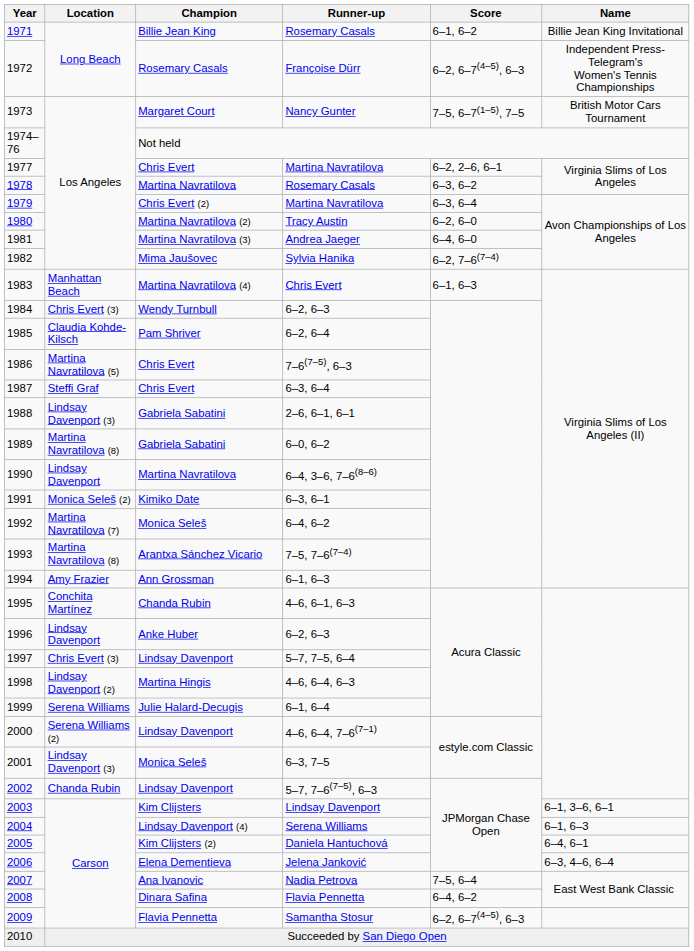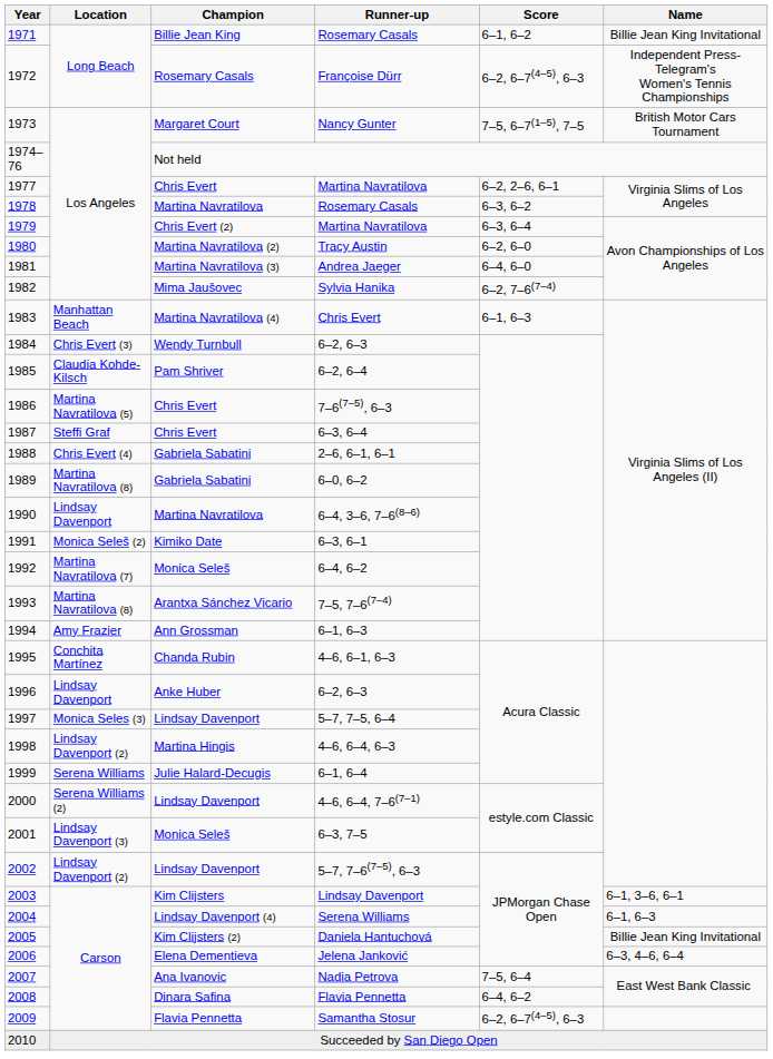 <table class="wikitable">
 <tr>
 <th width="50">Year</th>
 <th width="120">Location</th>
 <th width="200">Champion</th>
 <th width="200">Runner-up</th>
 <th width="150">Score</th>
 <th width="200">Name</th>
 </tr>
 <tr>
 <td><a href='#'>1971</a>  </td>
 <td align="center" rowspan="2"><a href='#'>Long Beach</a></td>
 <td> <a href='#'>Billie Jean King</a></td>
 <td> <a href='#'>Rosemary Casals</a></td>
 <td>6–1, 6–2</td>
 <td align="center">Billie Jean King Invitational</td>
 </tr>
 <tr>
 <td>1972  </td>
 <td> <a href='#'>Rosemary Casals</a></td>
 <td> <a href='#'>Françoise Dürr</a></td>
 <td>6–2, 6–7<sup>(4–5)</sup>, 6–3</td>
 <td align="center">Independent Press-Telegram's<br>Women's Tennis Championships</td>
 </tr>
 <tr>
 <td>1973</td>
 <td align="center" rowspan="8">Los Angeles</td>
 <td> <a href='#'>Margaret Court</a></td>
 <td> <a href='#'>Nancy Gunter</a></td>
 <td>7–5, 6–7<sup>(1–5)</sup>, 7–5</td>
 <td align="center">British Motor Cars Tournament</td>
 </tr>
 <tr>
 <td>1974–76</td>
 <td colspan="4">Not held</td>
 </tr>
 <tr>
 <td>1977  </td>
 <td> <a href='#'>Chris Evert</a></td>
 <td> <a href='#'>Martina Navratilova</a></td>
 <td>6–2, 2–6, 6–1</td>
 <td align="center" rowspan="2">Virginia Slims of Los Angeles</td>
 </tr>
 <tr>
 <td><a href='#'>1978</a></td>
 <td> <a href='#'>Martina Navratilova</a></td>
 <td> <a href='#'>Rosemary Casals</a></td>
 <td>6–3, 6–2</td>
 </tr>
 <tr>
 <td><a href='#'>1979</a></td>
 <td> <a href='#'>Chris Evert</a> <small>(2)</small></td>
 <td> <a href='#'>Martina Navratilova</a></td>
 <td>6–3, 6–4</td>
 <td align="center" rowspan="4">Avon Championships of Los Angeles</td>
 </tr>
 <tr>
 <td><a href='#'>1980</a></td>
 <td> <a href='#'>Martina Navratilova</a> <small>(2)</small></td>
 <td> <a href='#'>Tracy Austin</a></td>
 <td>6–2, 6–0</td>
 </tr>
 <tr>
 <td>1981</td>
 <td> <a href='#'>Martina Navratilova</a> <small>(3)</small></td>
 <td> <a href='#'>Andrea Jaeger</a></td>
 <td>6–4, 6–0</td>
 </tr>
 <tr>
 <td>1982</td>
 <td> <a href='#'>Mima Jaušovec</a></td>
 <td> <a href='#'>Sylvia Hanika</a></td>
 <td>6–2, 7–6<sup>(7–4)</sup></td>
 </tr>
 <tr>
 <td>1983</td>
 <td><a href='#'>Manhattan Beach</a></td>
 <td> <a href='#'>Martina Navratilova</a> <small>(4)</small></td>
 <td> <a href='#'>Chris Evert</a></td>
 <td>6–1, 6–3</td>
 <td align="center" rowspan="12">Virginia Slims of Los Angeles (II)</td>
 </tr>
 <tr>
 <td>1984</td>
 <td> <a href='#'>Chris Evert</a> <small>(3)</small></td>
 <td> <a href='#'>Wendy Turnbull</a></td>
 <td>6–2, 6–3</td>
 </tr>
 <tr>
 <td>1985</td>
 <td> <a href='#'>Claudia Kohde-Kilsch</a></td>
 <td> <a href='#'>Pam Shriver</a></td>
 <td>6–2, 6–4</td>
 </tr>
 <tr>
 <td>1986</td>
 <td> <a href='#'>Martina Navratilova</a> <small>(5)</small></td>
 <td> <a href='#'>Chris Evert</a></td>
 <td>7–6<sup>(7–5)</sup>, 6–3</td>
 </tr>
 <tr>
 <td>1987</td>
 <td> <a href='#'>Steffi Graf</a></td>
 <td> <a href='#'>Chris Evert</a></td>
 <td>6–3, 6–4</td>
 </tr>
 <tr>
 <td>1988</td>
-<td> <a href='#'>Lindsay Davenport</a> <small>(3)</small></td>
+<td> <a href='#'>Chris Evert</a> <small>(4)</small></td>
 <td> <a href='#'>Gabriela Sabatini</a></td>
 <td>2–6, 6–1, 6–1</td>
 </tr>
 <tr>
 <td>1989</td>
 <td> <a href='#'>Martina Navratilova</a> <small>(8)</small></td>
 <td> <a href='#'>Gabriela Sabatini</a></td>
 <td>6–0, 6–2</td>
 </tr>
 <tr>
 <td>1990</td>
 <td> <a href='#'>Lindsay Davenport</a></td>
 <td> <a href='#'>Martina Navratilova</a></td>
 <td>6–4, 3–6, 7–6<sup>(8–6)</sup></td>
 </tr>
 <tr>
 <td>1991</td>
 <td> <a href='#'>Monica Seleš</a> <small>(2)</small></td>
 <td> <a href='#'>Kimiko Date</a></td>
 <td>6–3, 6–1</td>
 </tr>
 <tr>
 <td>1992</td>
 <td> <a href='#'>Martina Navratilova</a> <small>(7)</small></td>
 <td> <a href='#'>Monica Seleš</a></td>
 <td>6–4, 6–2</td>
 </tr>
 <tr>
 <td>1993</td>
 <td> <a href='#'>Martina Navratilova</a> <small>(8)</small></td>
 <td> <a href='#'>Arantxa Sánchez Vicario</a></td>
 <td>7–5, 7–6<sup>(7–4)</sup></td>
 </tr>
 <tr>
 <td>1994</td>
 <td> <a href='#'>Amy Frazier</a></td>
 <td> <a href='#'>Ann Grossman</a></td>
 <td>6–1, 6–3</td>
 </tr>
 <tr>
 <td>1995  </td>
 <td> <a href='#'>Conchita Martínez</a></td>
 <td> <a href='#'>Chanda Rubin</a></td>
 <td>4–6, 6–1, 6–3</td>
 <td align="center" rowspan="5">Acura Classic</td>
 </tr>
 <tr>
 <td>1996</td>
 <td> <a href='#'>Lindsay Davenport</a></td>
 <td> <a href='#'>Anke Huber</a></td>
 <td>6–2, 6–3</td>
 </tr>
 <tr>
 <td>1997</td>
-<td> <a href='#'>Chris Evert</a> <small>(3)</small></td>
+<td> <a href='#'>Monica Seles</a> <small>(3)</small></td>
 <td> <a href='#'>Lindsay Davenport</a></td>
 <td>5–7, 7–5, 6–4</td>
 </tr>
 <tr>
 <td>1998</td>
 <td> <a href='#'>Lindsay Davenport</a> <small>(2)</small></td>
 <td> <a href='#'>Martina Hingis</a></td>
 <td>4–6, 6–4, 6–3</td>
 </tr>
 <tr>
 <td>1999</td>
 <td> <a href='#'>Serena Williams</a></td>
 <td> <a href='#'>Julie Halard-Decugis</a></td>
 <td>6–1, 6–4</td>
 </tr>
 <tr>
 <td>2000  </td>
 <td> <a href='#'>Serena Williams</a> <small>(2)</small></td>
 <td> <a href='#'>Lindsay Davenport</a></td>
 <td>4–6, 6–4, 7–6<sup>(7–1)</sup></td>
 <td align="center" rowspan="2">estyle.com Classic</td>
 </tr>
 <tr>
 <td>2001</td>
 <td> <a href='#'>Lindsay Davenport</a> <small>(3)</small></td>
 <td> <a href='#'>Monica Seleš</a></td>
 <td>6–3, 7–5</td>
 </tr>
 <tr>
 <td><a href='#'>2002</a>  </td>
-<td> <a href='#'>Chanda Rubin</a></td>
+<td> <a href='#'>Lindsay Davenport</a> <small>(2)</small></td>
 <td> <a href='#'>Lindsay Davenport</a></td>
 <td>5–7, 7–6<sup>(7–5)</sup>, 6–3</td>
 <td align="center" rowspan="5">JPMorgan Chase Open</td>
 </tr>
 <tr>
 <td><a href='#'>2003</a></td>
 <td rowspan="7" align="center"><a href='#'>Carson</a></td>
 <td> <a href='#'>Kim Clijsters</a></td>
 <td> <a href='#'>Lindsay Davenport</a></td>
 <td>6–1, 3–6, 6–1</td>
 </tr>
 <tr>
 <td><a href='#'>2004</a></td>
 <td> <a href='#'>Lindsay Davenport</a> <small>(4)</small></td>
 <td> <a href='#'>Serena Williams</a></td>
 <td>6–1, 6–3</td>
 </tr>
 <tr>
 <td><a href='#'>2005</a></td>
 <td> <a href='#'>Kim Clijsters</a> <small>(2)</small></td>
 <td> <a href='#'>Daniela Hantuchová</a></td>
-<td>6–4, 6–1</td>
+<td align="center">Billie Jean King Invitational</td>
 </tr>
 <tr>
 <td><a href='#'>2006</a></td>
 <td> <a href='#'>Elena Dementieva</a></td>
 <td> <a href='#'>Jelena Janković</a></td>
 <td>6–3, 4–6, 6–4</td>
 </tr>
 <tr>
 <td><a href='#'>2007</a></td>
 <td> <a href='#'>Ana Ivanovic</a></td>
 <td> <a href='#'>Nadia Petrova</a></td>
 <td>7–5, 6–4</td>
 <td align="center" rowspan="2">East West Bank Classic </td>
 </tr>
 <tr>
 <td><a href='#'>2008</a></td>
 <td> <a href='#'>Dinara Safina</a></td>
 <td> <a href='#'>Flavia Pennetta</a></td>
 <td>6–4, 6–2</td>
 </tr>
 <tr>
 <td><a href='#'>2009</a></td>
 <td> <a href='#'>Flavia Pennetta</a> </td>
 <td> <a href='#'>Samantha Stosur</a></td>
 <td>6–2, 6–7<sup>(4–5)</sup>, 6–3</td>
 <td align="center"></td>
 </tr>
 <tr>
 <td style="background:#efefef">2010</td>
 <td colspan=5 align=center style="background:#efefef">Succeeded by <a href='#'>San Diego Open</a></td>
 </tr>
 </table>
